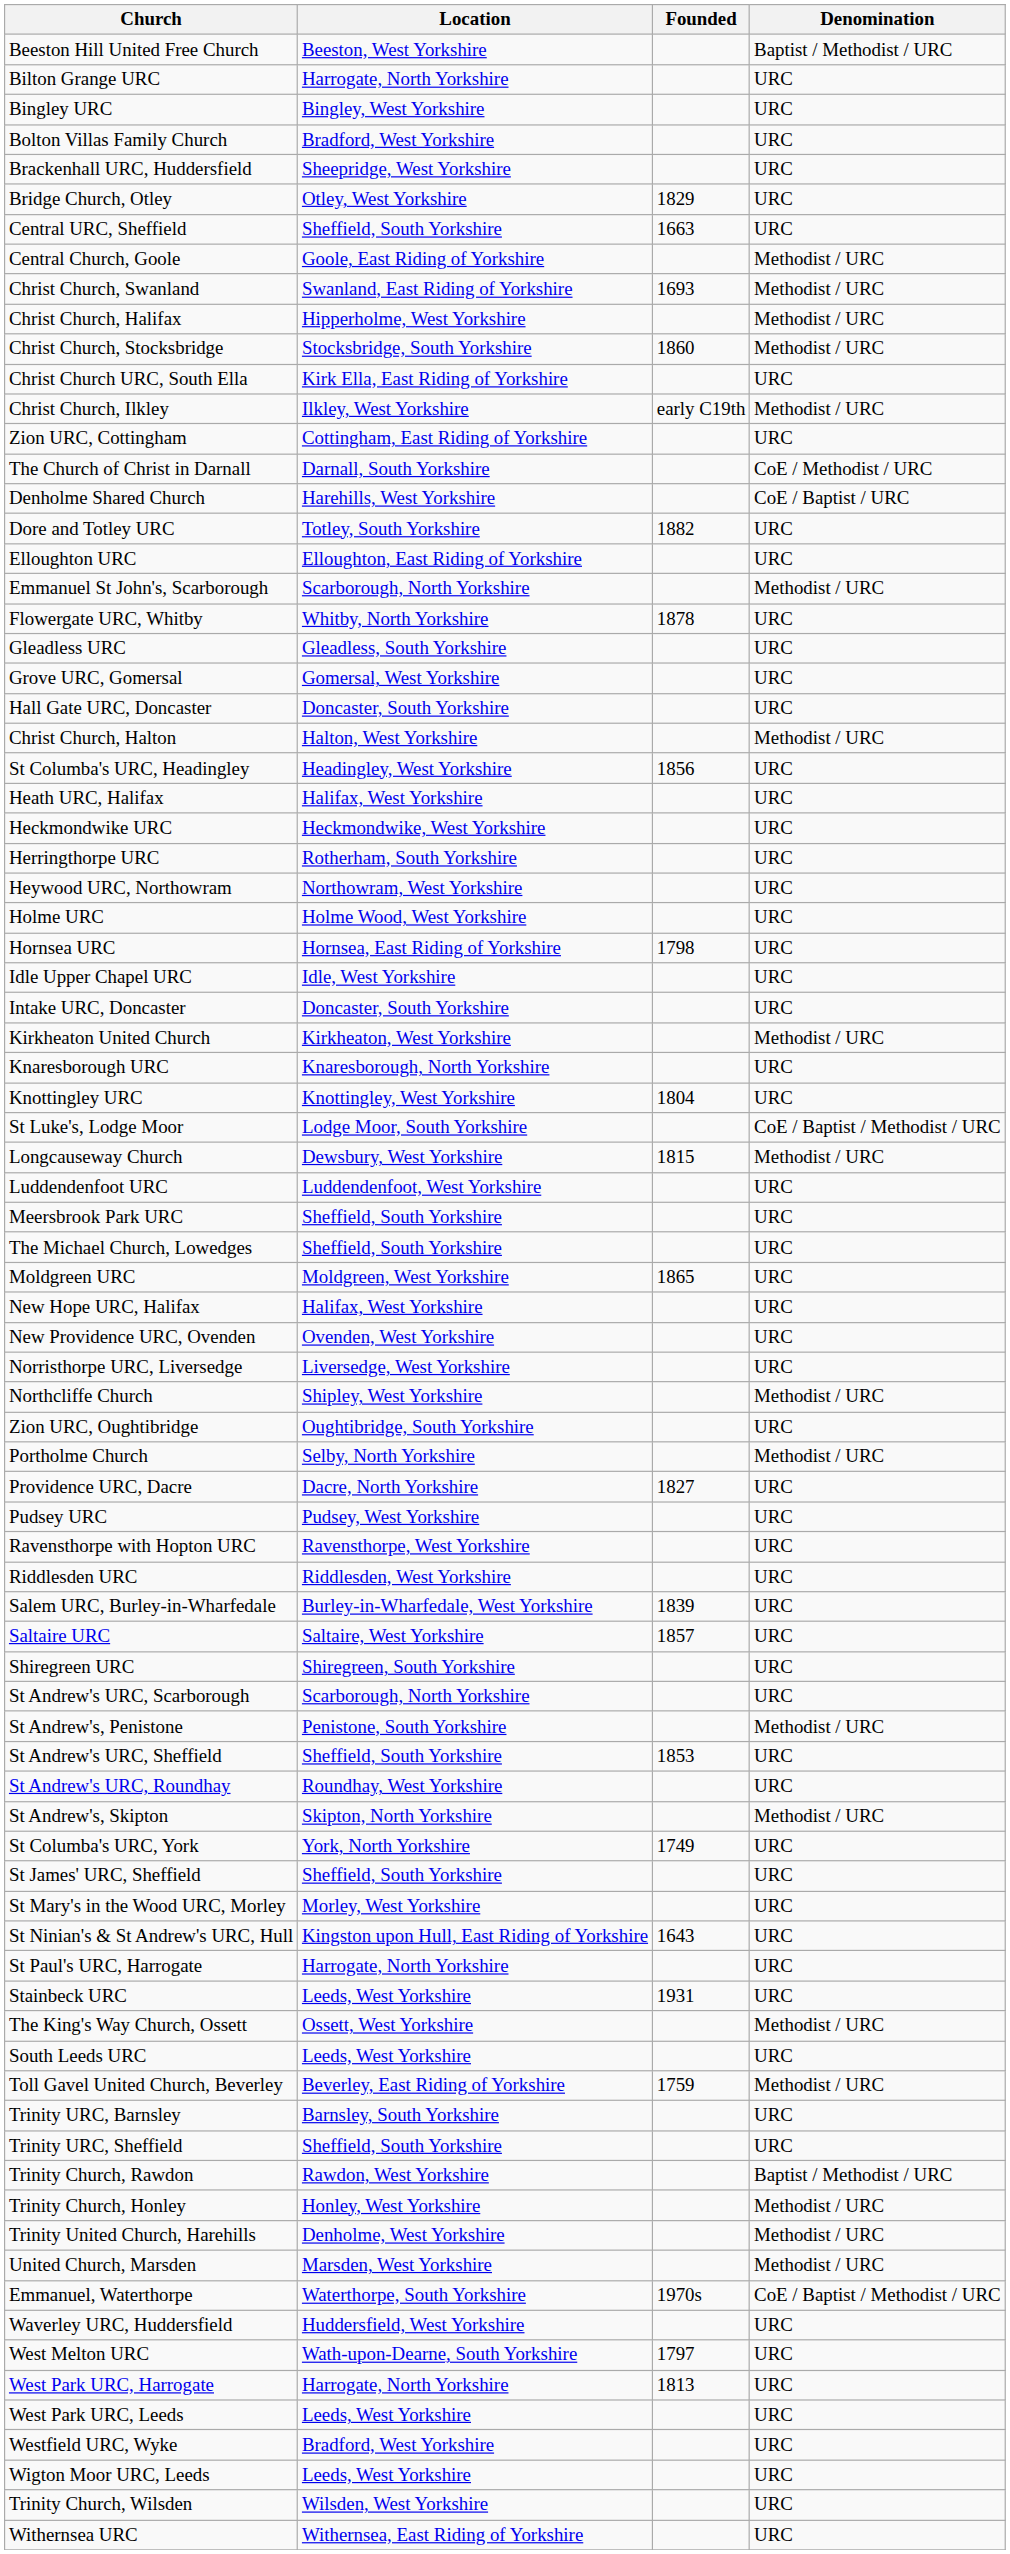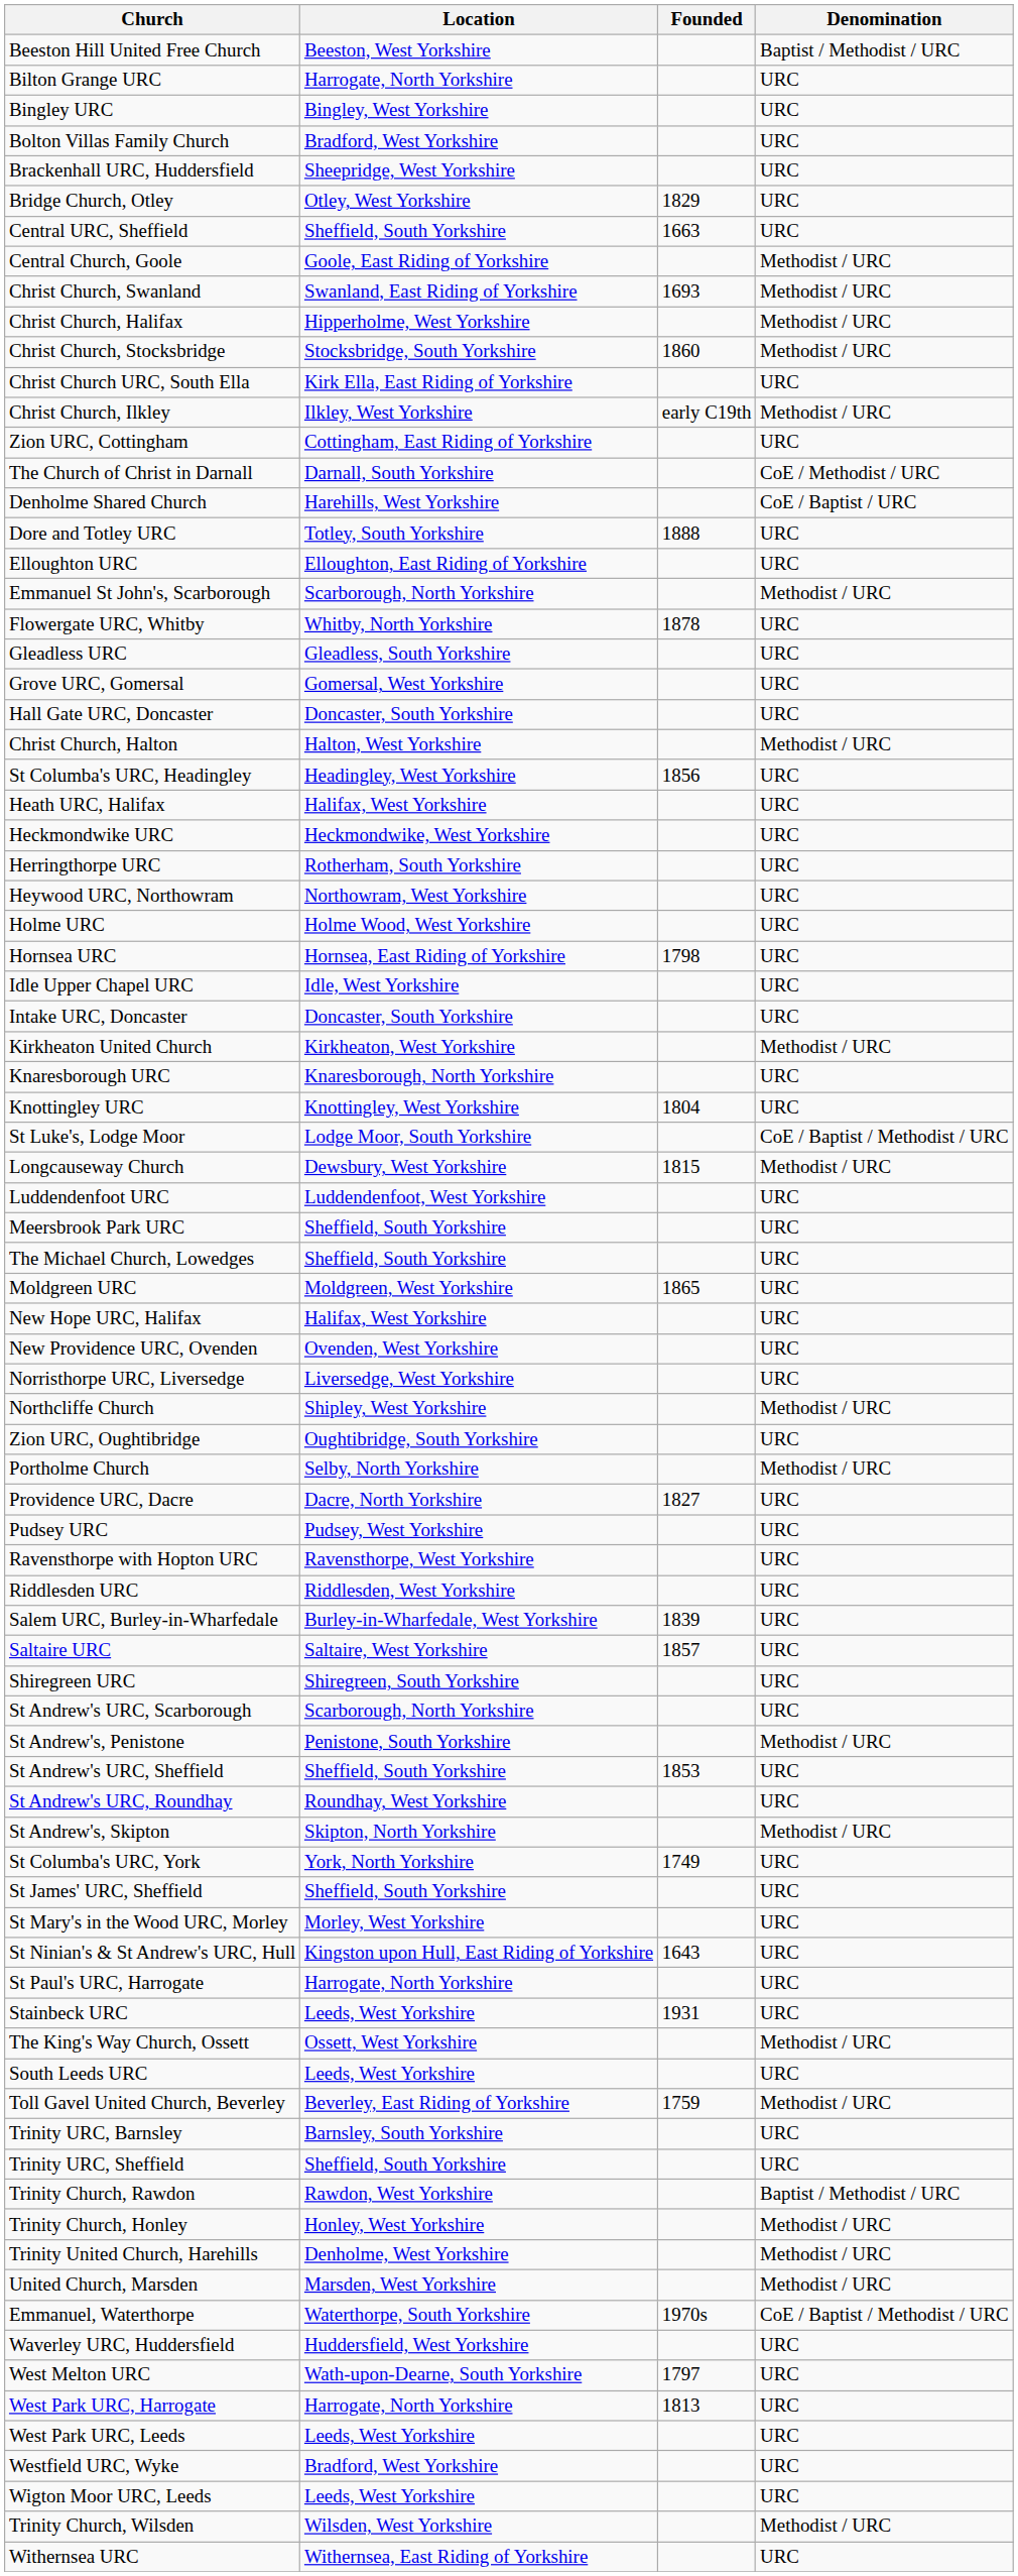 <table class="wikitable sortable">
 <tr>
 <th>Church</th>
 <th>Location</th>
 <th>Founded</th>
 <th>Denomination</th>
 </tr>
 <tr>
 <td>Beeston Hill United Free Church</td>
 <td><a href='#'>Beeston, West Yorkshire</a></td>
 <td></td>
 <td>Baptist / Methodist / URC</td>
 </tr>
 <tr>
 <td>Bilton Grange URC</td>
 <td><a href='#'>Harrogate, North Yorkshire</a></td>
 <td></td>
 <td>URC</td>
 </tr>
 <tr>
 <td>Bingley URC</td>
 <td><a href='#'>Bingley, West Yorkshire</a></td>
 <td></td>
 <td>URC</td>
 </tr>
 <tr>
 <td>Bolton Villas Family Church</td>
 <td><a href='#'>Bradford, West Yorkshire</a></td>
 <td></td>
 <td>URC</td>
 </tr>
 <tr>
 <td>Brackenhall URC, Huddersfield</td>
 <td><a href='#'>Sheepridge, West Yorkshire</a></td>
 <td></td>
 <td>URC</td>
 </tr>
 <tr>
 <td>Bridge Church, Otley</td>
 <td><a href='#'>Otley, West Yorkshire</a></td>
 <td>1829</td>
 <td>URC</td>
 </tr>
 <tr>
 <td>Central URC, Sheffield</td>
 <td><a href='#'>Sheffield, South Yorkshire</a></td>
 <td>1663</td>
 <td>URC</td>
 </tr>
 <tr>
 <td>Central Church, Goole</td>
 <td><a href='#'>Goole, East Riding of Yorkshire</a></td>
 <td></td>
 <td>Methodist / URC</td>
 </tr>
 <tr>
 <td>Christ Church, Swanland</td>
 <td><a href='#'>Swanland, East Riding of Yorkshire</a></td>
 <td>1693</td>
 <td>Methodist / URC</td>
 </tr>
 <tr>
 <td>Christ Church, Halifax</td>
 <td><a href='#'>Hipperholme, West Yorkshire</a></td>
 <td></td>
 <td>Methodist / URC</td>
 </tr>
 <tr>
 <td>Christ Church, Stocksbridge</td>
 <td><a href='#'>Stocksbridge, South Yorkshire</a></td>
 <td>1860</td>
 <td>Methodist / URC</td>
 </tr>
 <tr>
 <td>Christ Church URC, South Ella</td>
 <td><a href='#'>Kirk Ella, East Riding of Yorkshire</a></td>
 <td></td>
 <td>URC</td>
 </tr>
 <tr>
 <td>Christ Church, Ilkley</td>
 <td><a href='#'>Ilkley, West Yorkshire</a></td>
 <td>early C19th</td>
 <td>Methodist / URC</td>
 </tr>
 <tr>
 <td>Zion URC, Cottingham</td>
 <td><a href='#'>Cottingham, East Riding of Yorkshire</a></td>
 <td></td>
 <td>URC</td>
 </tr>
 <tr>
 <td>The Church of Christ in Darnall</td>
 <td><a href='#'>Darnall, South Yorkshire</a></td>
 <td></td>
 <td>CoE / Methodist / URC</td>
 </tr>
 <tr>
 <td>Denholme Shared Church</td>
 <td><a href='#'>Harehills, West Yorkshire</a></td>
 <td></td>
 <td>CoE / Baptist / URC</td>
 </tr>
 <tr>
 <td>Dore and Totley URC</td>
 <td><a href='#'>Totley, South Yorkshire</a></td>
-<td>1882</td>
+<td>1888</td>
 <td>URC</td>
 </tr>
 <tr>
 <td>Elloughton URC</td>
 <td><a href='#'>Elloughton, East Riding of Yorkshire</a></td>
 <td></td>
 <td>URC</td>
 </tr>
 <tr>
 <td>Emmanuel St John's, Scarborough</td>
 <td><a href='#'>Scarborough, North Yorkshire</a></td>
 <td></td>
 <td>Methodist / URC</td>
 </tr>
 <tr>
 <td>Flowergate URC, Whitby</td>
 <td><a href='#'>Whitby, North Yorkshire</a></td>
 <td>1878</td>
 <td>URC</td>
 </tr>
 <tr>
 <td>Gleadless URC</td>
 <td><a href='#'>Gleadless, South Yorkshire</a></td>
 <td></td>
 <td>URC</td>
 </tr>
 <tr>
 <td>Grove URC, Gomersal</td>
 <td><a href='#'>Gomersal, West Yorkshire</a></td>
 <td></td>
 <td>URC</td>
 </tr>
 <tr>
 <td>Hall Gate URC, Doncaster</td>
 <td><a href='#'>Doncaster, South Yorkshire</a></td>
 <td></td>
 <td>URC</td>
 </tr>
 <tr>
 <td>Christ Church, Halton</td>
 <td><a href='#'>Halton, West Yorkshire</a></td>
 <td></td>
 <td>Methodist / URC</td>
 </tr>
 <tr>
 <td>St Columba's URC, Headingley</td>
 <td><a href='#'>Headingley, West Yorkshire</a></td>
 <td>1856</td>
 <td>URC</td>
 </tr>
 <tr>
 <td>Heath URC, Halifax</td>
 <td><a href='#'>Halifax, West Yorkshire</a></td>
 <td></td>
 <td>URC</td>
 </tr>
 <tr>
 <td>Heckmondwike URC</td>
 <td><a href='#'>Heckmondwike, West Yorkshire</a></td>
 <td></td>
 <td>URC</td>
 </tr>
 <tr>
 <td>Herringthorpe URC</td>
 <td><a href='#'>Rotherham, South Yorkshire</a></td>
 <td></td>
 <td>URC</td>
 </tr>
 <tr>
 <td>Heywood URC, Northowram</td>
 <td><a href='#'>Northowram, West Yorkshire</a></td>
 <td></td>
 <td>URC</td>
 </tr>
 <tr>
 <td>Holme URC</td>
 <td><a href='#'>Holme Wood, West Yorkshire</a></td>
 <td></td>
 <td>URC</td>
 </tr>
 <tr>
 <td>Hornsea URC</td>
 <td><a href='#'>Hornsea, East Riding of Yorkshire</a></td>
 <td>1798</td>
 <td>URC</td>
 </tr>
 <tr>
 <td>Idle Upper Chapel URC</td>
 <td><a href='#'>Idle, West Yorkshire</a></td>
 <td></td>
 <td>URC</td>
 </tr>
 <tr>
 <td>Intake URC, Doncaster</td>
 <td><a href='#'>Doncaster, South Yorkshire</a></td>
 <td></td>
 <td>URC</td>
 </tr>
 <tr>
 <td>Kirkheaton United Church</td>
 <td><a href='#'>Kirkheaton, West Yorkshire</a></td>
 <td></td>
 <td>Methodist / URC</td>
 </tr>
 <tr>
 <td>Knaresborough URC</td>
 <td><a href='#'>Knaresborough, North Yorkshire</a></td>
 <td></td>
 <td>URC</td>
 </tr>
 <tr>
 <td>Knottingley URC</td>
 <td><a href='#'>Knottingley, West Yorkshire</a></td>
 <td>1804</td>
 <td>URC</td>
 </tr>
 <tr>
 <td>St Luke's, Lodge Moor</td>
 <td><a href='#'>Lodge Moor, South Yorkshire</a></td>
 <td></td>
 <td>CoE / Baptist / Methodist / URC</td>
 </tr>
 <tr>
 <td>Longcauseway Church</td>
 <td><a href='#'>Dewsbury, West Yorkshire</a></td>
 <td>1815</td>
 <td>Methodist / URC</td>
 </tr>
 <tr>
 <td>Luddendenfoot URC</td>
 <td><a href='#'>Luddendenfoot, West Yorkshire</a></td>
 <td></td>
 <td>URC</td>
 </tr>
 <tr>
 <td>Meersbrook Park URC</td>
 <td><a href='#'>Sheffield, South Yorkshire</a></td>
 <td></td>
 <td>URC</td>
 </tr>
 <tr>
 <td>The Michael Church, Lowedges</td>
 <td><a href='#'>Sheffield, South Yorkshire</a></td>
 <td></td>
 <td>URC</td>
 </tr>
 <tr>
 <td>Moldgreen URC</td>
 <td><a href='#'>Moldgreen, West Yorkshire</a></td>
 <td>1865</td>
 <td>URC</td>
 </tr>
 <tr>
 <td>New Hope URC, Halifax</td>
 <td><a href='#'>Halifax, West Yorkshire</a></td>
 <td></td>
 <td>URC</td>
 </tr>
 <tr>
 <td>New Providence URC, Ovenden</td>
 <td><a href='#'>Ovenden, West Yorkshire</a></td>
 <td></td>
 <td>URC</td>
 </tr>
 <tr>
 <td>Norristhorpe URC, Liversedge</td>
 <td><a href='#'>Liversedge, West Yorkshire</a></td>
 <td></td>
 <td>URC</td>
 </tr>
 <tr>
 <td>Northcliffe Church</td>
 <td><a href='#'>Shipley, West Yorkshire</a></td>
 <td></td>
 <td>Methodist / URC</td>
 </tr>
 <tr>
 <td>Zion URC, Oughtibridge</td>
 <td><a href='#'>Oughtibridge, South Yorkshire</a></td>
 <td></td>
 <td>URC</td>
 </tr>
 <tr>
 <td>Portholme Church</td>
 <td><a href='#'>Selby, North Yorkshire</a></td>
 <td></td>
 <td>Methodist / URC</td>
 </tr>
 <tr>
 <td>Providence URC, Dacre</td>
 <td><a href='#'>Dacre, North Yorkshire</a></td>
 <td>1827</td>
 <td>URC</td>
 </tr>
 <tr>
 <td>Pudsey URC</td>
 <td><a href='#'>Pudsey, West Yorkshire</a></td>
 <td></td>
 <td>URC</td>
 </tr>
 <tr>
 <td>Ravensthorpe with Hopton URC</td>
 <td><a href='#'>Ravensthorpe, West Yorkshire</a></td>
 <td></td>
 <td>URC</td>
 </tr>
 <tr>
 <td>Riddlesden URC</td>
 <td><a href='#'>Riddlesden, West Yorkshire</a></td>
 <td></td>
 <td>URC</td>
 </tr>
 <tr>
 <td>Salem URC, Burley-in-Wharfedale</td>
 <td><a href='#'>Burley-in-Wharfedale, West Yorkshire</a></td>
 <td>1839</td>
 <td>URC</td>
 </tr>
 <tr>
 <td><a href='#'>Saltaire URC</a></td>
 <td><a href='#'>Saltaire, West Yorkshire</a></td>
 <td>1857</td>
 <td>URC</td>
 </tr>
 <tr>
 <td>Shiregreen URC</td>
 <td><a href='#'>Shiregreen, South Yorkshire</a></td>
 <td></td>
 <td>URC</td>
 </tr>
 <tr>
 <td>St Andrew's URC, Scarborough</td>
 <td><a href='#'>Scarborough, North Yorkshire</a></td>
 <td></td>
 <td>URC</td>
 </tr>
 <tr>
 <td>St Andrew's, Penistone</td>
 <td><a href='#'>Penistone, South Yorkshire</a></td>
 <td></td>
 <td>Methodist / URC</td>
 </tr>
 <tr>
 <td>St Andrew's URC, Sheffield</td>
 <td><a href='#'>Sheffield, South Yorkshire</a></td>
 <td>1853</td>
 <td>URC</td>
 </tr>
 <tr>
 <td><a href='#'>St Andrew's URC, Roundhay</a></td>
 <td><a href='#'>Roundhay, West Yorkshire</a></td>
 <td></td>
 <td>URC</td>
 </tr>
 <tr>
 <td>St Andrew's, Skipton</td>
 <td><a href='#'>Skipton, North Yorkshire</a></td>
 <td></td>
 <td>Methodist / URC</td>
 </tr>
 <tr>
 <td>St Columba's URC, York</td>
 <td><a href='#'>York, North Yorkshire</a></td>
 <td>1749</td>
 <td>URC</td>
 </tr>
 <tr>
 <td>St James' URC, Sheffield</td>
 <td><a href='#'>Sheffield, South Yorkshire</a></td>
 <td></td>
 <td>URC</td>
 </tr>
 <tr>
 <td>St Mary's in the Wood URC, Morley</td>
 <td><a href='#'>Morley, West Yorkshire</a></td>
 <td></td>
 <td>URC</td>
 </tr>
 <tr>
 <td>St Ninian's & St Andrew's URC, Hull</td>
 <td><a href='#'>Kingston upon Hull, East Riding of Yorkshire</a></td>
 <td>1643</td>
 <td>URC</td>
 </tr>
 <tr>
 <td>St Paul's URC, Harrogate</td>
 <td><a href='#'>Harrogate, North Yorkshire</a></td>
 <td></td>
 <td>URC</td>
 </tr>
 <tr>
 <td>Stainbeck URC</td>
 <td><a href='#'>Leeds, West Yorkshire</a></td>
 <td>1931</td>
 <td>URC</td>
 </tr>
 <tr>
 <td>The King's Way Church, Ossett</td>
 <td><a href='#'>Ossett, West Yorkshire</a></td>
 <td></td>
 <td>Methodist / URC</td>
 </tr>
 <tr>
 <td>South Leeds URC</td>
 <td><a href='#'>Leeds, West Yorkshire</a></td>
 <td></td>
 <td>URC</td>
 </tr>
 <tr>
 <td>Toll Gavel United Church, Beverley</td>
 <td><a href='#'>Beverley, East Riding of Yorkshire</a></td>
 <td>1759</td>
 <td>Methodist / URC</td>
 </tr>
 <tr>
 <td>Trinity URC, Barnsley</td>
 <td><a href='#'>Barnsley, South Yorkshire</a></td>
 <td></td>
 <td>URC</td>
 </tr>
 <tr>
 <td>Trinity URC, Sheffield</td>
 <td><a href='#'>Sheffield, South Yorkshire</a></td>
 <td></td>
 <td>URC</td>
 </tr>
 <tr>
 <td>Trinity Church, Rawdon</td>
 <td><a href='#'>Rawdon, West Yorkshire</a></td>
 <td></td>
 <td>Baptist / Methodist / URC</td>
 </tr>
 <tr>
 <td>Trinity Church, Honley</td>
 <td><a href='#'>Honley, West Yorkshire</a></td>
 <td></td>
 <td>Methodist / URC</td>
 </tr>
 <tr>
 <td>Trinity United Church, Harehills</td>
 <td><a href='#'>Denholme, West Yorkshire</a></td>
 <td></td>
 <td>Methodist / URC</td>
 </tr>
 <tr>
 <td>United Church, Marsden</td>
 <td><a href='#'>Marsden, West Yorkshire</a></td>
 <td></td>
 <td>Methodist / URC</td>
 </tr>
 <tr>
 <td>Emmanuel, Waterthorpe</td>
 <td><a href='#'>Waterthorpe, South Yorkshire</a></td>
 <td>1970s</td>
 <td>CoE / Baptist / Methodist / URC</td>
 </tr>
 <tr>
 <td>Waverley URC, Huddersfield</td>
 <td><a href='#'>Huddersfield, West Yorkshire</a></td>
 <td></td>
 <td>URC</td>
 </tr>
 <tr>
 <td>West Melton URC</td>
 <td><a href='#'>Wath-upon-Dearne, South Yorkshire</a></td>
 <td>1797</td>
 <td>URC</td>
 </tr>
 <tr>
 <td><a href='#'>West Park URC, Harrogate</a></td>
 <td><a href='#'>Harrogate, North Yorkshire</a></td>
 <td>1813</td>
 <td>URC</td>
 </tr>
 <tr>
 <td>West Park URC, Leeds</td>
 <td><a href='#'>Leeds, West Yorkshire</a></td>
 <td></td>
 <td>URC</td>
 </tr>
 <tr>
 <td>Westfield URC, Wyke</td>
 <td><a href='#'>Bradford, West Yorkshire</a></td>
 <td></td>
 <td>URC</td>
 </tr>
 <tr>
 <td>Wigton Moor URC, Leeds</td>
 <td><a href='#'>Leeds, West Yorkshire</a></td>
 <td></td>
 <td>URC</td>
 </tr>
 <tr>
 <td>Trinity Church, Wilsden</td>
 <td><a href='#'>Wilsden, West Yorkshire</a></td>
 <td></td>
-<td>URC</td>
+<td>Methodist / URC</td>
 </tr>
 <tr>
 <td>Withernsea URC</td>
 <td><a href='#'>Withernsea, East Riding of Yorkshire</a></td>
 <td></td>
 <td>URC</td>
 </tr>
 </table>
